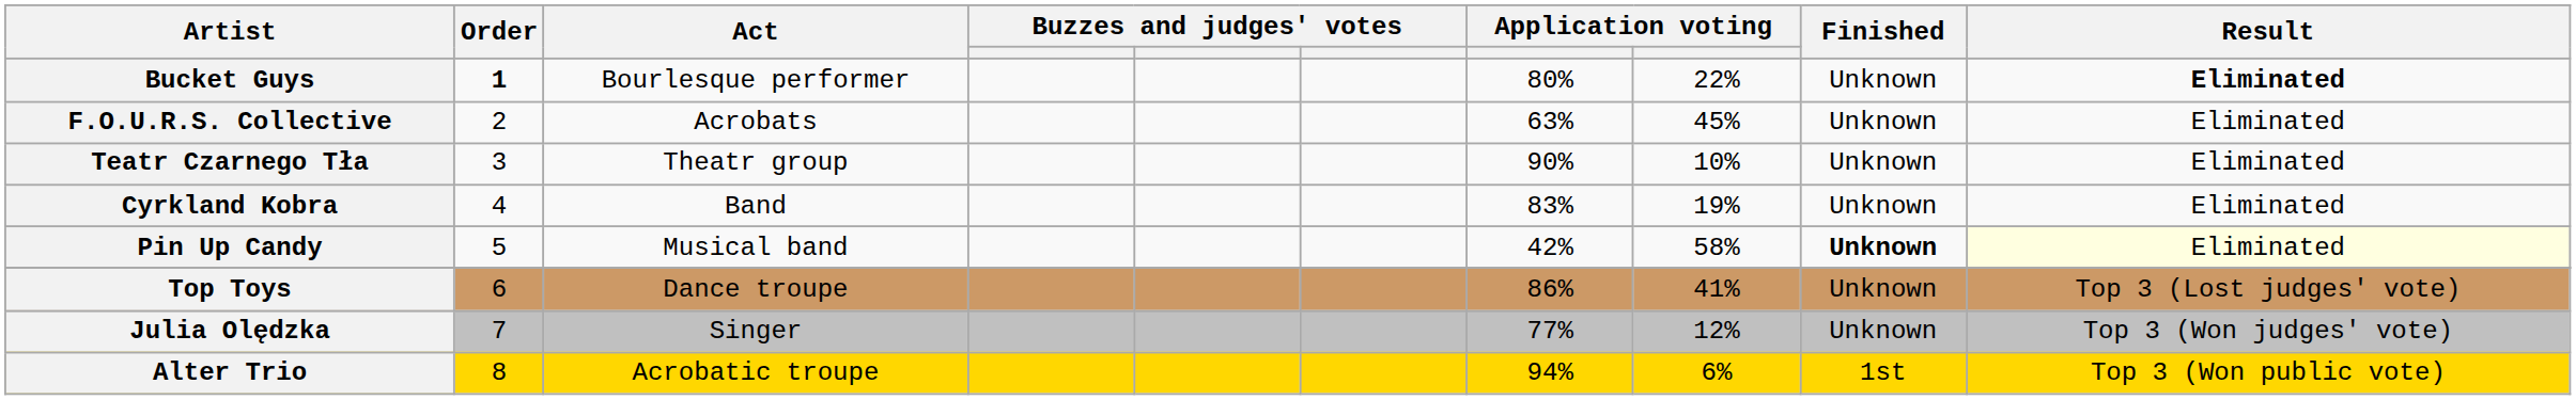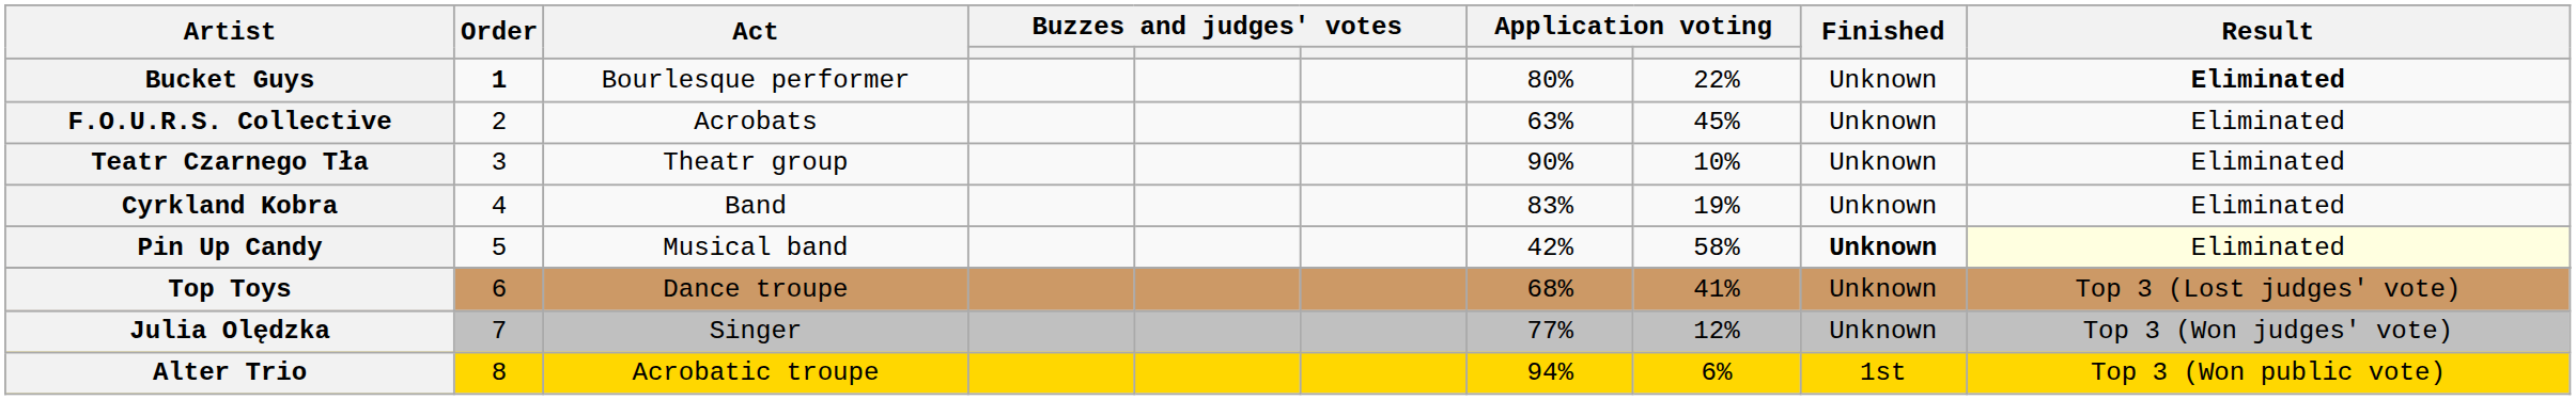 <table class="wikitable plainrowheaders sortable" style="text-align:center;">
 <tr>
 <th scope="col" rowspan="2" class="unsortable" style="width:17em;">Artist</th>
 <th scope="col" rowspan="2" style="width:1em;">Order</th>
 <th scope="col" rowspan="2" class="unsortable" style="width:16em;">Act</th>
 <th scope="col" colspan="3" class="unsortable" style="width:18em;">Buzzes and judges' votes</th>
 <th scope="col" colspan="2" class="unsortable" style="width:10em;">Application voting</th>
 <th scope="col" rowspan="2" style="width:6em;">Finished</th>
 <th scope="col" rowspan="2" style="width:23em;">Result</th>
 </tr>
 <tr>
 <th scope="col" style="width:6em;"></th>
 <th scope="col" style="width:6em;"></th>
 <th scope="col" style="width:6em;"></th>
 <th scope="col" style="width:6em;"></th>
 <th scope="col" style="width:6em;"></th>
 </tr>
 <tr>
 <th scope="row">Bucket Guys</th>
 <td><strong>1</strong></td>
 <td>Bourlesque performer</td>
 <td></td>
 <td></td>
 <td></td>
 <td>80%</td>
 <td>22%</td>
 <td>Unknown</td>
 <td><strong>Eliminated</strong></td>
 </tr>
 <tr>
 <th scope="row">F.O.U.R.S. Collective</th>
 <td>2</td>
 <td>Acrobats</td>
 <td></td>
 <td></td>
 <td></td>
 <td>63%</td>
 <td>45%</td>
 <td>Unknown</td>
 <td>Eliminated</td>
 </tr>
 <tr>
 <th scope="row">Teatr Czarnego Tła</th>
 <td>3</td>
 <td>Theatr group</td>
 <td></td>
 <td></td>
 <td></td>
 <td>90%</td>
 <td>10%</td>
 <td>Unknown</td>
 <td>Eliminated</td>
 </tr>
 <tr>
 <th scope="row">Cyrkland Kobra</th>
 <td>4</td>
 <td>Band</td>
 <td></td>
 <td></td>
 <td></td>
 <td>83%</td>
 <td>19%</td>
 <td>Unknown</td>
 <td>Eliminated</td>
 </tr>
 <tr>
 <th scope="row">Pin Up Candy</th>
 <td>5</td>
 <td>Musical band</td>
 <td></td>
 <td></td>
 <td></td>
 <td>42%</td>
 <td>58%</td>
 <td><strong>Unknown</strong></td>
 <td style="background: lightyellow;">Eliminated</td>
 </tr>
 <tr>
 </tr>
 <tr style="background:#c96;">
 <th scope="row">Top Toys</th>
 <td>6</td>
 <td>Dance troupe</td>
 <td></td>
 <td></td>
 <td></td>
-<td>86%</td>
+<td>68%</td>
 <td>41%</td>
 <td>Unknown</td>
 <td>Top 3 (Lost judges' vote)</td>
 </tr>
 <tr style="background:silver;">
 <th scope="row">Julia Olędzka</th>
 <td>7</td>
 <td>Singer</td>
 <td></td>
 <td></td>
 <td></td>
 <td>77%</td>
 <td>12%</td>
 <td>Unknown</td>
 <td>Top 3 (Won judges' vote)</td>
 </tr>
 <tr style="background:gold;">
 <th scope="row">Alter Trio</th>
 <td>8</td>
 <td>Acrobatic troupe</td>
 <td></td>
 <td></td>
 <td></td>
 <td>94%</td>
 <td>6%</td>
 <td>1st</td>
 <td>Top 3 (Won public vote)</td>
 </tr>
 </table>
